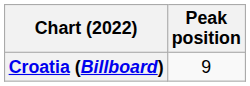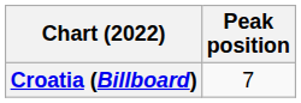 <table class="wikitable sortable plainrowheaders" style="text-align:center">
 <tr>
 <th scope="col">Chart (2022)</th>
 <th scope="col">Peak<br>position</th>
 </tr>
 <tr>
 <th scope="row"><a href='#'>Croatia</a> (<em><a href='#'>Billboard</a></em>)</th>
-<td>9</td>
+<td>7</td>
 </tr>
 </table>
